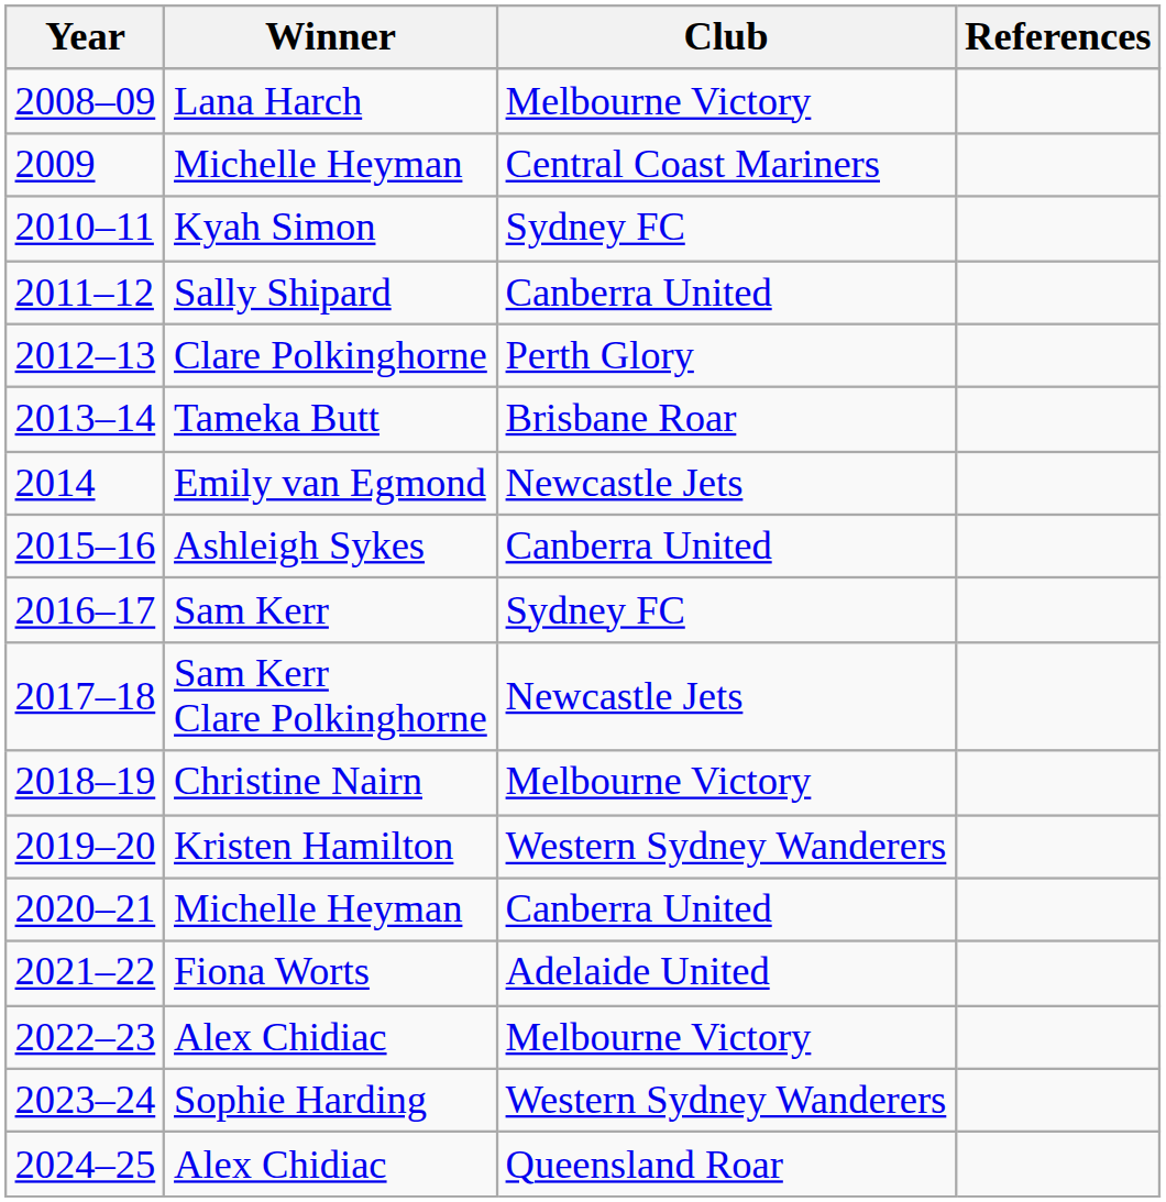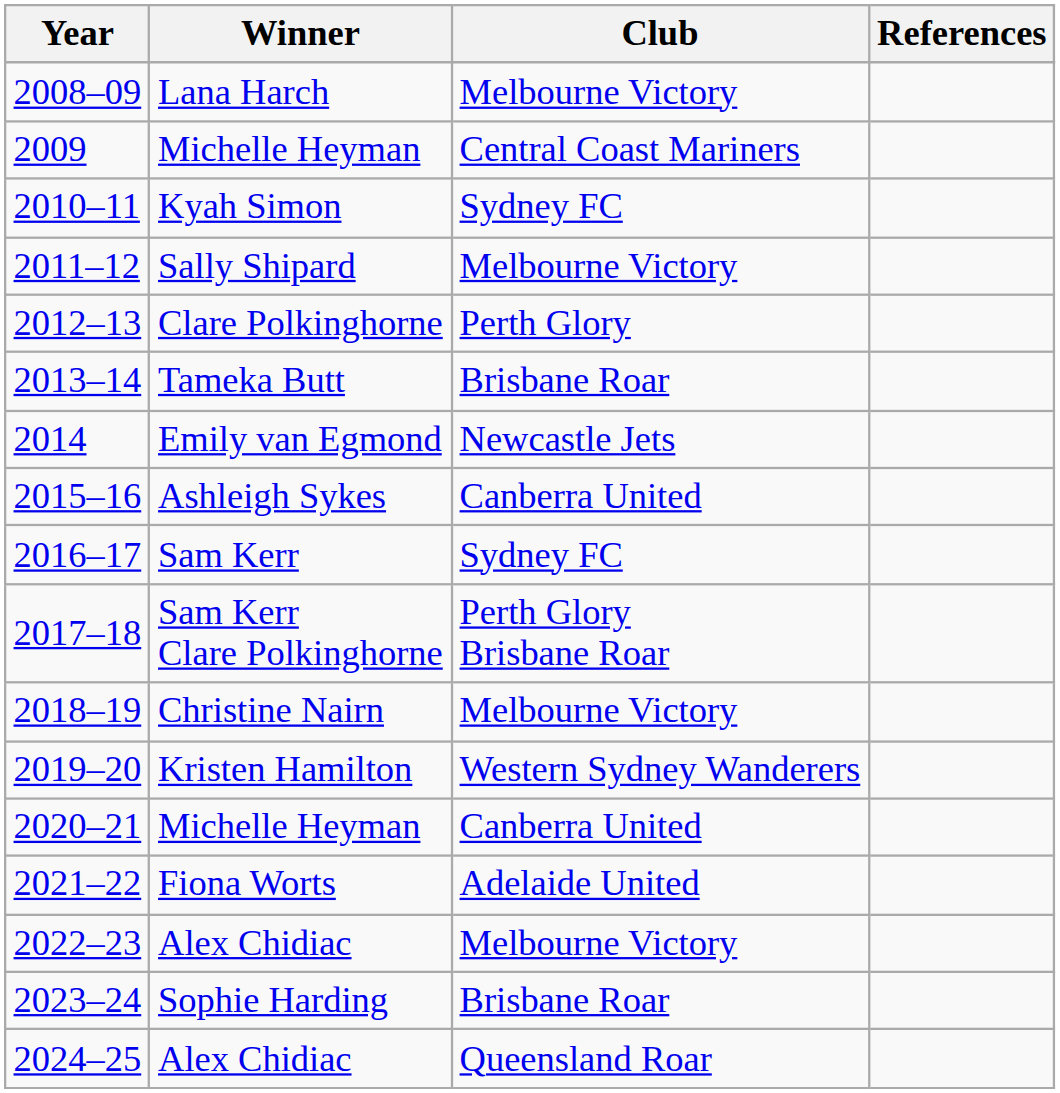 <table class="wikitable">
 <tr>
 <th>Year</th>
 <th>Winner</th>
 <th>Club</th>
 <th>References</th>
 </tr>
 <tr>
 </tr>
 <tr>
 <td><a href='#'>2008–09</a></td>
 <td><a href='#'>Lana Harch</a></td>
 <td><a href='#'>Melbourne Victory</a></td>
 <td></td>
 </tr>
 <tr>
 <td><a href='#'>2009</a></td>
 <td><a href='#'>Michelle Heyman</a></td>
 <td><a href='#'>Central Coast Mariners</a></td>
 <td></td>
 </tr>
 <tr>
 <td><a href='#'>2010–11</a></td>
 <td><a href='#'>Kyah Simon</a></td>
 <td><a href='#'>Sydney FC</a></td>
 <td></td>
 </tr>
 <tr>
 <td><a href='#'>2011–12</a></td>
 <td><a href='#'>Sally Shipard</a></td>
-<td><a href='#'>Canberra United</a></td>
+<td><a href='#'>Melbourne Victory</a></td>
 <td></td>
 </tr>
 <tr>
 <td><a href='#'>2012–13</a></td>
 <td><a href='#'>Clare Polkinghorne</a></td>
 <td><a href='#'>Perth Glory</a></td>
 <td></td>
 </tr>
 <tr>
 <td><a href='#'>2013–14</a></td>
 <td><a href='#'>Tameka Butt</a></td>
 <td><a href='#'>Brisbane Roar</a></td>
 <td></td>
 </tr>
 <tr>
 <td><a href='#'>2014</a></td>
 <td><a href='#'>Emily van Egmond</a></td>
 <td><a href='#'>Newcastle Jets</a></td>
 <td></td>
 </tr>
 <tr>
 <td><a href='#'>2015–16</a></td>
 <td><a href='#'>Ashleigh Sykes</a></td>
 <td><a href='#'>Canberra United</a></td>
 <td></td>
 </tr>
 <tr>
 <td><a href='#'>2016–17</a></td>
 <td><a href='#'>Sam Kerr</a></td>
 <td><a href='#'>Sydney FC</a></td>
 <td></td>
 </tr>
 <tr>
 <td><a href='#'>2017–18</a></td>
 <td><a href='#'>Sam Kerr</a> <br><a href='#'>Clare Polkinghorne</a></td>
-<td><a href='#'>Newcastle Jets</a></td>
+<td><a href='#'>Perth Glory</a> <br><a href='#'>Brisbane Roar</a></td>
 <td></td>
 </tr>
 <tr>
 <td><a href='#'>2018–19</a></td>
 <td><a href='#'>Christine Nairn</a></td>
 <td><a href='#'>Melbourne Victory</a></td>
 <td></td>
 </tr>
 <tr>
 <td><a href='#'>2019–20</a></td>
 <td><a href='#'>Kristen Hamilton</a></td>
 <td><a href='#'>Western Sydney Wanderers</a></td>
 <td></td>
 </tr>
 <tr>
 <td><a href='#'>2020–21</a></td>
 <td><a href='#'>Michelle Heyman</a></td>
 <td><a href='#'>Canberra United</a></td>
 <td></td>
 </tr>
 <tr>
 <td><a href='#'>2021–22</a></td>
 <td><a href='#'>Fiona Worts</a></td>
 <td><a href='#'>Adelaide United</a></td>
 <td></td>
 </tr>
 <tr>
 <td><a href='#'>2022–23</a></td>
 <td><a href='#'>Alex Chidiac</a></td>
 <td><a href='#'>Melbourne Victory</a></td>
 <td></td>
 </tr>
 <tr>
 <td><a href='#'>2023–24</a></td>
 <td><a href='#'>Sophie Harding</a></td>
-<td><a href='#'>Western Sydney Wanderers</a></td>
+<td><a href='#'>Brisbane Roar</a></td>
 <td></td>
 </tr>
 <tr>
 <td><a href='#'>2024–25</a></td>
 <td><a href='#'>Alex Chidiac</a></td>
 <td><a href='#'>Queensland Roar</a></td>
 <td></td>
 </tr>
 </table>
